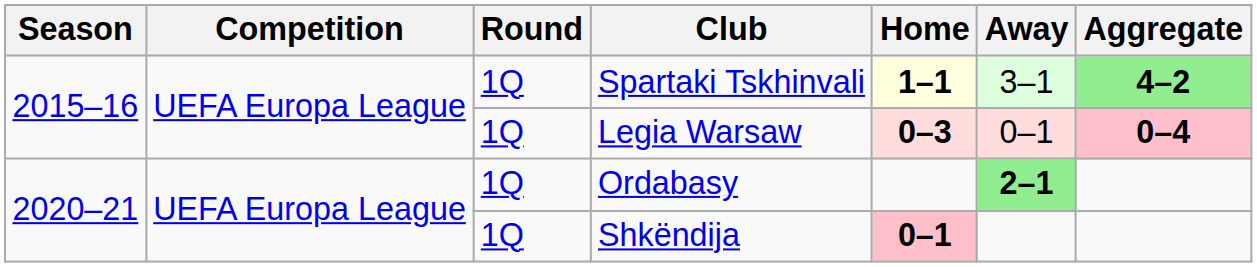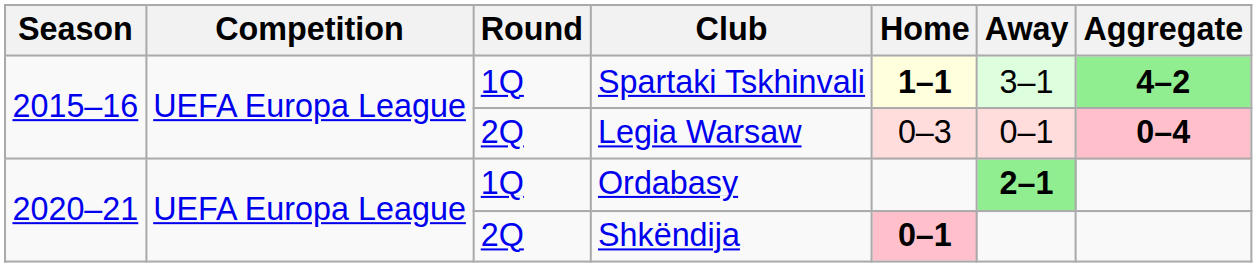 <table class="wikitable">
 <tr>
 <th>Season</th>
 <th>Competition</th>
 <th>Round</th>
 <th>Club</th>
 <th>Home</th>
 <th>Away</th>
 <th>Aggregate</th>
 </tr>
 <tr>
 <td rowspan=2><a href='#'>2015–16</a></td>
 <td rowspan=2><a href='#'>UEFA Europa League</a></td>
 <td><a href='#'>1Q</a></td>
 <td> <a href='#'>Spartaki Tskhinvali</a></td>
 <td bgcolor="#ffffdd" style="text-align:center;"><strong>1–1</strong></td>
 <td bgcolor="#ddffdd" style="text-align:center;">3–1</td>
 <td bgcolor=lightgreen style="text-align:center;"><strong>4–2</strong></td>
 </tr>
 <tr>
-<td><a href='#'>1Q</a></td>
+<td><a href='#'>2Q</a></td>
 <td> <a href='#'>Legia Warsaw</a></td>
-<td bgcolor="#ffdddd" style="text-align:center;"><strong>0–3</strong></td>
+<td bgcolor="#ffdddd" style="text-align:center;">0–3</td>
 <td bgcolor="#ffdddd" style="text-align:center;">0–1</td>
 <td bgcolor=pink style="text-align:center;"><strong>0–4</strong></td>
 </tr>
 <tr>
 <td rowspan=2><a href='#'>2020–21</a></td>
 <td rowspan=2><a href='#'>UEFA Europa League</a></td>
 <td><a href='#'>1Q</a></td>
 <td> <a href='#'>Ordabasy</a></td>
 <td></td>
 <td bgcolor=lightgreen style="text-align:center;"><strong>2–1</strong></td>
 <td></td>
 </tr>
 <tr>
-<td><a href='#'>1Q</a></td>
+<td><a href='#'>2Q</a></td>
 <td> <a href='#'>Shkëndija</a></td>
 <td bgcolor=pink style="text-align:center;"><strong>0–1</strong></td>
 <td></td>
 <td></td>
 </tr>
 </table>
